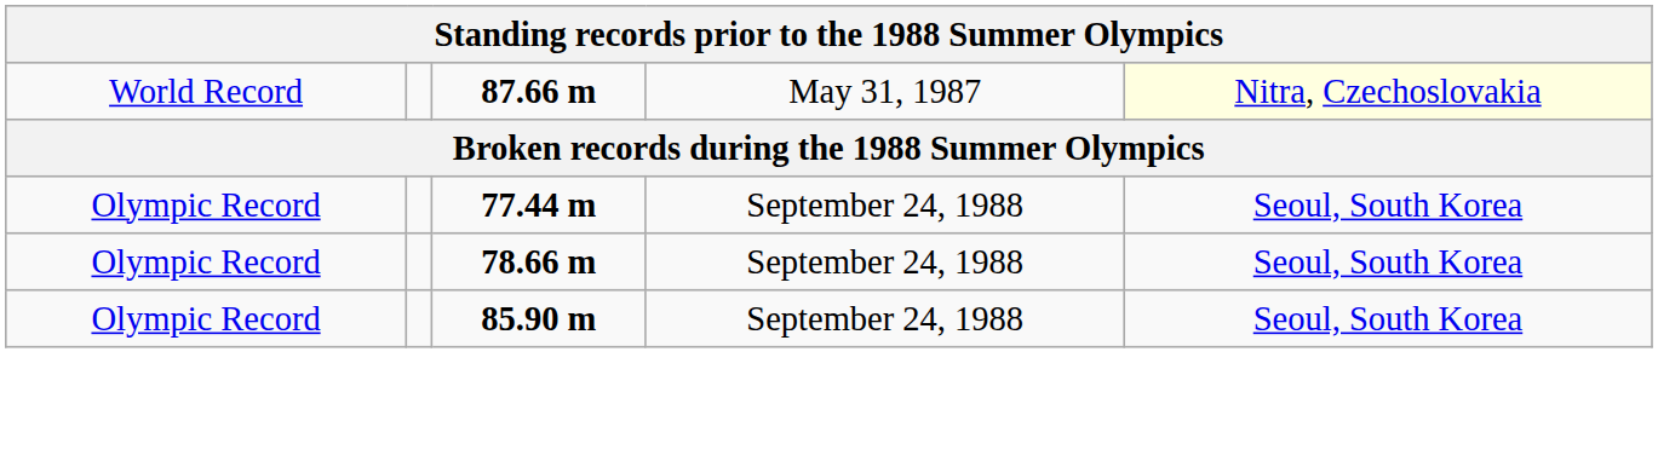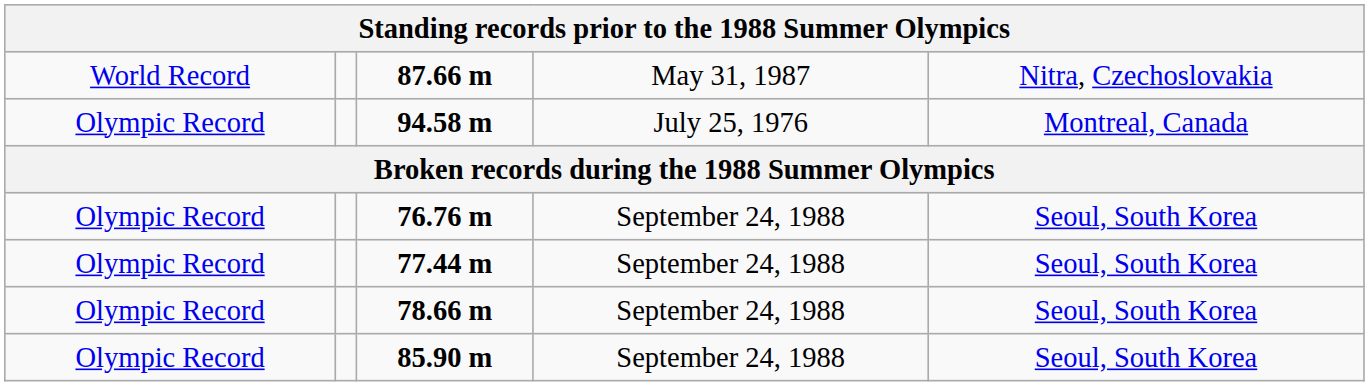 <table class="wikitable" style=" text-align:center; font-size:110%;" width="95%">
 <tr>
 <th colspan="5">Standing records prior to the 1988 Summer Olympics</th>
 </tr>
 <tr>
 <td><a href='#'>World Record</a></td>
 <td></td>
 <td><strong>87.66 m </strong></td>
 <td>May 31, 1987</td>
-<td style="background: lightyellow;"> <a href='#'>Nitra</a>, <a href='#'>Czechoslovakia</a></td>
+<td> <a href='#'>Nitra</a>, <a href='#'>Czechoslovakia</a></td>
+</tr>
+<tr>
+<td><a href='#'>Olympic Record</a></td>
+<td></td>
+<td><strong>94.58 m</strong> </td>
+<td>July 25, 1976</td>
+<td> <a href='#'>Montreal, Canada</a></td>
 </tr>
 <tr>
 <th colspan="5">Broken records during the 1988 Summer Olympics</th>
+</tr>
+<tr>
+<td><a href='#'>Olympic Record</a></td>
+<td></td>
+<td><strong>76.76 m</strong></td>
+<td>September 24, 1988</td>
+<td> <a href='#'>Seoul, South Korea</a></td>
 </tr>
 <tr>
 <td><a href='#'>Olympic Record</a></td>
 <td></td>
 <td><strong>77.44 m</strong></td>
 <td>September 24, 1988</td>
 <td> <a href='#'>Seoul, South Korea</a></td>
 </tr>
 <tr>
 <td><a href='#'>Olympic Record</a></td>
 <td></td>
 <td><strong>78.66 m</strong></td>
 <td>September 24, 1988</td>
 <td> <a href='#'>Seoul, South Korea</a></td>
 </tr>
 <tr>
 <td><a href='#'>Olympic Record</a></td>
 <td></td>
 <td><strong>85.90 m</strong></td>
 <td>September 24, 1988</td>
 <td> <a href='#'>Seoul, South Korea</a></td>
 </tr>
 </table>
